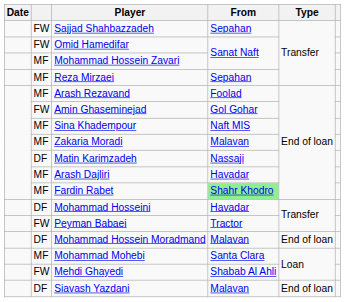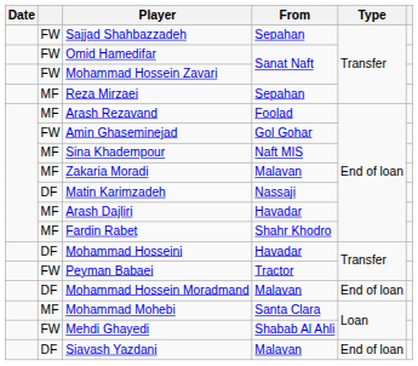 <table class="wikitable">
 <tr>
 <th>Date</th>
 <th></th>
 <th>Player</th>
 <th>From</th>
 <th>Type</th>
 <th></th>
 </tr>
 <tr>
 <td></td>
 <td>FW</td>
 <td> <a href='#'>Sajjad Shahbazzadeh</a></td>
 <td><a href='#'>Sepahan</a></td>
 <td rowspan="4">Transfer</td>
 <td align="center"></td>
 </tr>
 <tr>
 <td></td>
 <td>FW</td>
 <td> <a href='#'>Omid Hamedifar</a></td>
 <td rowspan="2"><a href='#'>Sanat Naft</a></td>
 <td align="center"></td>
 </tr>
 <tr>
 <td></td>
-<td>MF</td>
+<td>FW</td>
 <td> <a href='#'>Mohammad Hossein Zavari</a></td>
 <td align="center"></td>
 </tr>
 <tr>
 <td></td>
 <td>MF</td>
 <td> <a href='#'>Reza Mirzaei</a></td>
 <td><a href='#'>Sepahan</a></td>
 <td align="center"></td>
 </tr>
 <tr>
 <td rowspan="7"></td>
 <td>MF</td>
 <td> <a href='#'>Arash Rezavand</a></td>
 <td><a href='#'>Foolad</a></td>
 <td rowspan="7">End of loan</td>
 <td align="center"></td>
 </tr>
 <tr>
 <td>FW</td>
 <td> <a href='#'>Amin Ghaseminejad</a></td>
 <td><a href='#'>Gol Gohar</a></td>
 <td align="center"></td>
 </tr>
 <tr>
 <td>MF</td>
 <td> <a href='#'>Sina Khadempour</a></td>
 <td><a href='#'>Naft MIS</a></td>
 <td align="center"></td>
 </tr>
 <tr>
 <td>MF</td>
 <td> <a href='#'>Zakaria Moradi</a></td>
 <td><a href='#'>Malavan</a></td>
 <td align="center"></td>
 </tr>
 <tr>
 <td>DF</td>
 <td> <a href='#'>Matin Karimzadeh</a></td>
 <td><a href='#'>Nassaji</a></td>
 <td align="center"></td>
 </tr>
 <tr>
 <td>MF</td>
 <td> <a href='#'>Arash Dajliri</a></td>
 <td><a href='#'>Havadar</a></td>
 <td align="center"></td>
 </tr>
 <tr>
 <td>MF</td>
 <td> <a href='#'>Fardin Rabet</a></td>
-<td style="background: lightgreen;"><a href='#'>Shahr Khodro</a></td>
+<td><a href='#'>Shahr Khodro</a></td>
 <td align="center"></td>
 </tr>
 <tr>
 <td></td>
 <td>DF</td>
 <td> <a href='#'>Mohammad Hosseini</a></td>
 <td><a href='#'>Havadar</a></td>
 <td rowspan="2">Transfer</td>
 <td align="center"></td>
 </tr>
 <tr>
 <td></td>
 <td>FW</td>
 <td> <a href='#'>Peyman Babaei</a></td>
 <td><a href='#'>Tractor</a></td>
 <td align="center"></td>
 </tr>
 <tr>
 <td></td>
 <td>DF</td>
 <td> <a href='#'>Mohammad Hossein Moradmand</a></td>
 <td><a href='#'>Malavan</a></td>
 <td>End of loan</td>
 <td align="center"></td>
 </tr>
 <tr>
 <td></td>
 <td>MF</td>
 <td> <a href='#'>Mohammad Mohebi</a></td>
 <td> <a href='#'>Santa Clara</a></td>
 <td rowspan="2">Loan</td>
 <td align="center"></td>
 </tr>
 <tr>
 <td></td>
 <td>FW</td>
 <td> <a href='#'>Mehdi Ghayedi</a></td>
 <td> <a href='#'>Shabab Al Ahli</a></td>
 <td align="center"></td>
 </tr>
 <tr>
 <td></td>
 <td>DF</td>
 <td> <a href='#'>Siavash Yazdani</a></td>
 <td><a href='#'>Malavan</a></td>
 <td>End of loan</td>
 <td align="center"></td>
 </tr>
 </table>
